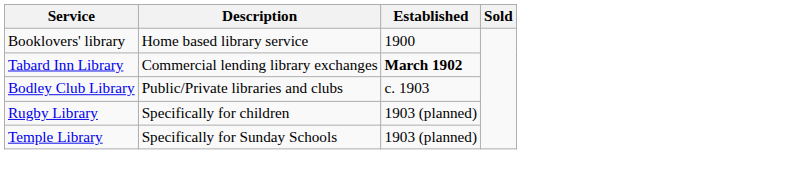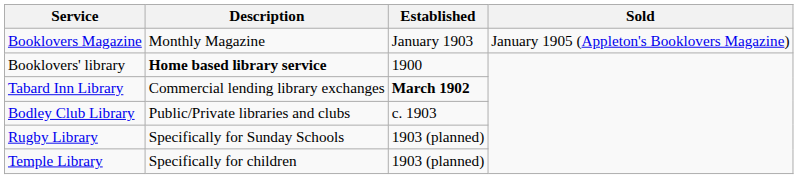 <table class="wikitable">
 <tr>
 <th>Service</th>
 <th>Description</th>
 <th>Established</th>
 <th>Sold</th>
 </tr>
 <tr>
+<td><a href='#'>Booklovers Magazine</a></td>
+<td>Monthly Magazine</td>
+<td>January 1903</td>
+<td>January 1905 (<a href='#'>Appleton's Booklovers Magazine</a>)</td>
+</tr>
+<tr>
 <td>Booklovers' library</td>
-<td>Home based library service</td>
+<td><strong>Home based library service</strong></td>
 <td>1900</td>
 </tr>
 <tr>
 <td><a href='#'>Tabard Inn Library</a></td>
 <td>Commercial lending library exchanges</td>
 <td><strong>March 1902</strong></td>
 </tr>
 <tr>
 <td><a href='#'>Bodley Club Library</a></td>
 <td>Public/Private libraries and clubs</td>
 <td>c. 1903</td>
 </tr>
 <tr>
 <td><a href='#'>Rugby Library</a></td>
-<td>Specifically for children</td>
+<td>Specifically for Sunday Schools</td>
 <td>1903 (planned)</td>
 </tr>
 <tr>
 <td><a href='#'>Temple Library</a></td>
-<td>Specifically for Sunday Schools</td>
+<td>Specifically for children</td>
 <td>1903 (planned)</td>
 </tr>
 </table>
